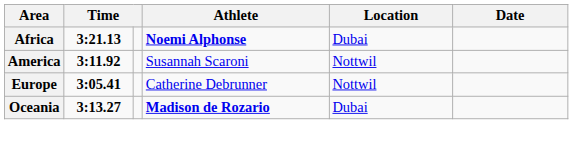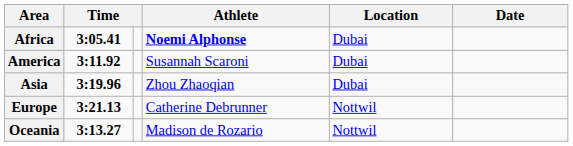 <table class="wikitable">
 <tr>
 <th width="45">Area</th>
 <th width="80" colspan="2">Time</th>
 <th width="200">Athlete</th>
 <th width="130">Location</th>
 <th width="120">Date</th>
 </tr>
 <tr>
 <th>Africa</th>
-<td align="center"><strong>3:21.13</strong></td>
+<td align="center"><strong>3:05.41</strong></td>
 <td align="center"></td>
 <td><strong> <a href='#'>Noemi Alphonse</a></strong></td>
 <td> <a href='#'>Dubai</a></td>
 <td align="right"></td>
 </tr>
 <tr>
 <th>America</th>
 <td align="center"><strong>3:11.92</strong></td>
 <td align="center"></td>
 <td> <a href='#'>Susannah Scaroni</a></td>
-<td> <a href='#'>Nottwil</a></td>
+<td> <a href='#'>Dubai</a></td>
+<td align="right"></td>
+</tr>
+<tr>
+<th>Asia</th>
+<td align="center"><strong>3:19.96</strong></td>
+<td align="center"></td>
+<td> <a href='#'>Zhou Zhaoqian</a></td>
+<td> <a href='#'>Dubai</a></td>
 <td align="right"></td>
 </tr>
 <tr>
 <th>Europe</th>
-<td align="center"><strong>3:05.41</strong></td>
+<td align="center"><strong>3:21.13</strong></td>
 <td align="center"><strong></strong></td>
 <td> <a href='#'>Catherine Debrunner</a></td>
 <td> <a href='#'>Nottwil</a></td>
 <td align="right"></td>
 </tr>
 <tr>
 <th>Oceania</th>
 <td align="center"><strong>3:13.27</strong></td>
 <td align="center"></td>
-<td><strong> <a href='#'>Madison de Rozario</a></strong></td>
-<td> <a href='#'>Dubai</a></td>
+<td> <a href='#'>Madison de Rozario</a></td>
+<td> <a href='#'>Nottwil</a></td>
 <td align="right"></td>
 </tr>
 </table>
